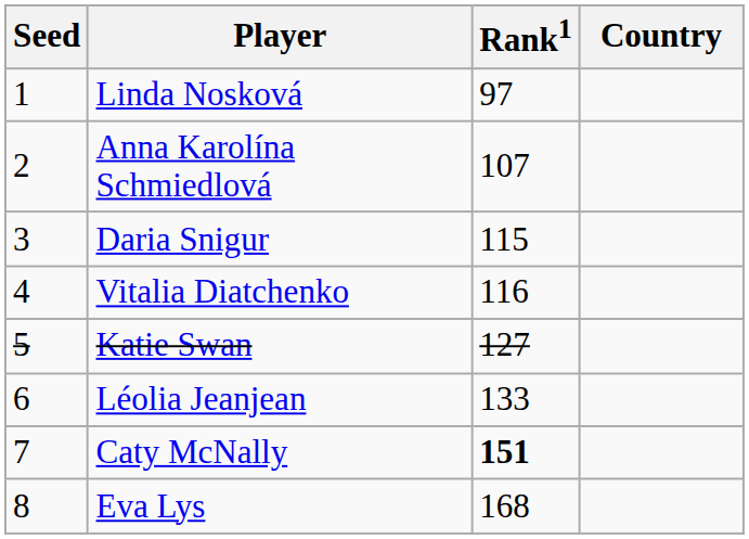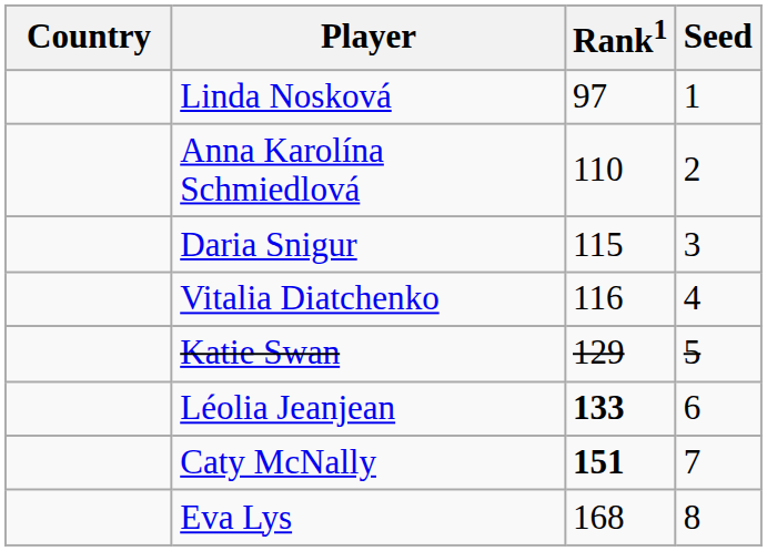 <table class="sortable wikitable">
 <tr>
-<th>Seed</th>
+<th width="70">Country</th>
 <th width="175">Player</th>
 <th>Rank<sup>1</sup></th>
-<th width="70">Country</th>
+<th>Seed</th>
 </tr>
 <tr>
-<td>1</td>
+<td></td>
 <td><a href='#'>Linda Nosková</a></td>
 <td>97</td>
-<td></td>
+<td>1</td>
 </tr>
 <tr>
+<td></td>
+<td><a href='#'>Anna Karolína Schmiedlová</a></td>
+<td>110</td>
 <td>2</td>
-<td><a href='#'>Anna Karolína Schmiedlová</a></td>
-<td>107</td>
-<td></td>
 </tr>
 <tr>
-<td>3</td>
+<td></td>
 <td><a href='#'>Daria Snigur</a></td>
 <td>115</td>
-<td></td>
+<td>3</td>
 </tr>
 <tr>
-<td>4</td>
+<td></td>
 <td><a href='#'>Vitalia Diatchenko</a></td>
 <td>116</td>
-<td></td>
+<td>4</td>
 </tr>
 <tr>
+<td><s></s></td>
+<td><s><a href='#'>Katie Swan</a></s></td>
+<td><s>129</s></td>
 <td><s>5</s></td>
-<td><s><a href='#'>Katie Swan</a></s></td>
-<td><s>127</s></td>
-<td><s></s></td>
 </tr>
 <tr>
+<td></td>
+<td><a href='#'>Léolia Jeanjean</a></td>
+<td><strong>133</strong></td>
 <td>6</td>
-<td><a href='#'>Léolia Jeanjean</a></td>
-<td>133</td>
-<td></td>
 </tr>
 <tr>
-<td>7</td>
+<td></td>
 <td><a href='#'>Caty McNally</a></td>
 <td><strong>151</strong></td>
-<td></td>
+<td>7</td>
 </tr>
 <tr>
-<td>8</td>
+<td></td>
 <td><a href='#'>Eva Lys</a></td>
 <td>168</td>
-<td></td>
+<td>8</td>
 </tr>
 </table>
